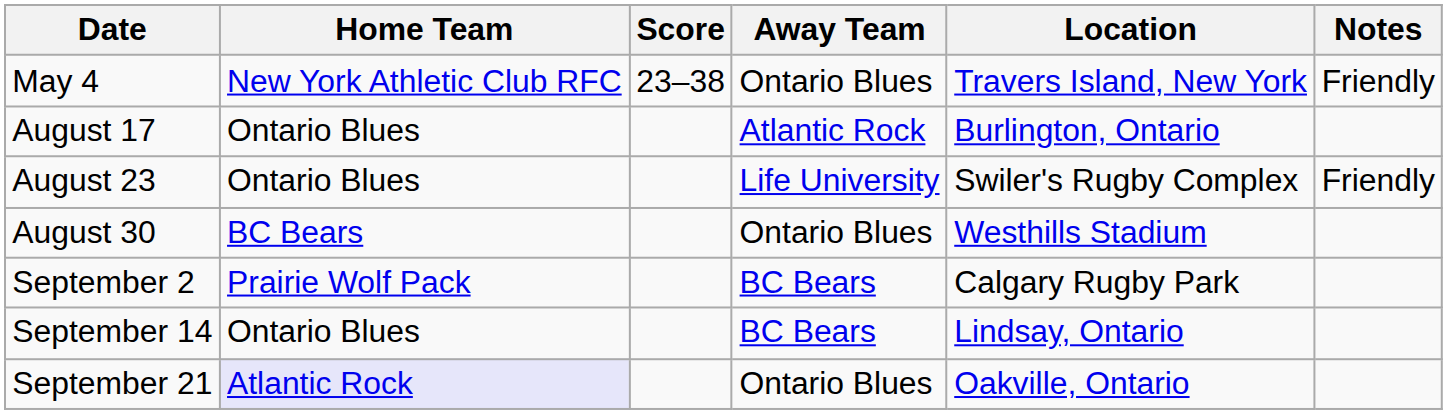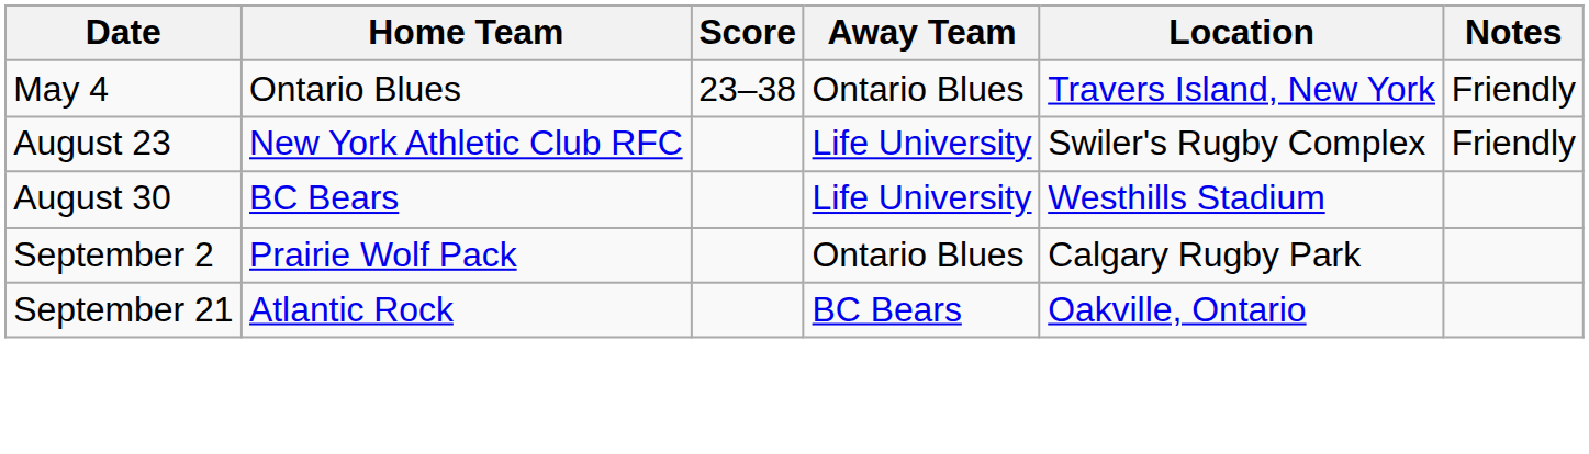 <table class="wikitable">
 <tr>
 <th>Date</th>
 <th>Home Team</th>
 <th>Score</th>
 <th>Away Team</th>
 <th>Location</th>
 <th>Notes</th>
 </tr>
 <tr>
 <td>May 4</td>
-<td><a href='#'>New York Athletic Club RFC</a></td>
+<td>Ontario Blues</td>
 <td>23–38</td>
 <td>Ontario Blues</td>
 <td><a href='#'>Travers Island, New York</a></td>
 <td>Friendly</td>
 </tr>
 <tr>
-<td>August 17</td>
-<td>Ontario Blues</td>
-<td></td>
-<td><a href='#'>Atlantic Rock</a></td>
-<td><a href='#'>Burlington, Ontario</a></td>
-<td></td>
-</tr>
-<tr>
 <td>August 23</td>
-<td>Ontario Blues</td>
+<td><a href='#'>New York Athletic Club RFC</a></td>
 <td></td>
 <td><a href='#'>Life University</a></td>
 <td>Swiler's Rugby Complex</td>
 <td>Friendly</td>
 </tr>
 <tr>
 <td>August 30</td>
 <td><a href='#'>BC Bears</a></td>
 <td></td>
-<td>Ontario Blues</td>
+<td><a href='#'>Life University</a></td>
 <td><a href='#'>Westhills Stadium</a></td>
 <td></td>
 </tr>
 <tr>
 <td>September 2</td>
 <td><a href='#'>Prairie Wolf Pack</a></td>
 <td></td>
-<td><a href='#'>BC Bears</a></td>
+<td>Ontario Blues</td>
 <td>Calgary Rugby Park</td>
 <td></td>
 </tr>
 <tr>
-<td>September 14</td>
-<td>Ontario Blues</td>
+<td>September 21</td>
+<td><a href='#'>Atlantic Rock</a></td>
 <td></td>
 <td><a href='#'>BC Bears</a></td>
-<td><a href='#'>Lindsay, Ontario</a></td>
-<td></td>
-</tr>
-<tr>
-<td>September 21</td>
-<td style="background: lavender;"><a href='#'>Atlantic Rock</a></td>
-<td></td>
-<td>Ontario Blues</td>
 <td><a href='#'>Oakville, Ontario</a></td>
 <td></td>
 </tr>
 </table>
